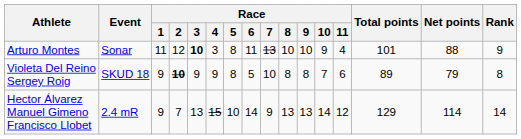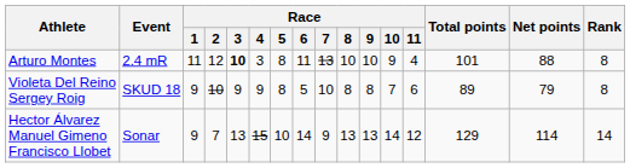 <table class=wikitable style="font-size:90%">
 <tr>
 <th rowspan="2">Athlete</th>
 <th rowspan="2">Event</th>
 <th colspan="11">Race</th>
 <th rowspan="2">Total points</th>
 <th rowspan="2">Net points</th>
 <th rowspan="2">Rank</th>
 </tr>
 <tr>
 <th width="15">1</th>
 <th width="15">2</th>
 <th width="15">3</th>
 <th width="15">4</th>
 <th width="15">5</th>
 <th width="15">6</th>
 <th width="15">7</th>
 <th width="15">8</th>
 <th width="15">9</th>
 <th width="15">10</th>
 <th width="15">11</th>
 </tr>
 <tr>
 <td><a href='#'>Arturo Montes</a></td>
-<td><a href='#'>Sonar</a></td>
+<td><a href='#'>2.4 mR</a></td>
 <td align="center">11</td>
 <td align="center">12</td>
 <td align="center"><strong>10</strong></td>
 <td align="center">3</td>
 <td align="center">8</td>
 <td align="center">11</td>
 <td align="center"><s>13</s></td>
 <td align="center">10</td>
 <td align="center">10</td>
 <td align="center">9</td>
 <td align="center">4</td>
 <td align="center">101</td>
 <td align="center">88</td>
-<td align="center">9</td>
+<td align="center">8</td>
 </tr>
 <tr>
 <td><a href='#'>Violeta Del Reino</a><br><a href='#'>Sergey Roig</a></td>
 <td><a href='#'>SKUD 18</a></td>
 <td align="center">9</td>
-<td align="center"><strong><s>10</s></strong></td>
+<td align="center"><s>10</s></td>
 <td align="center">9</td>
 <td align="center">9</td>
 <td align="center">8</td>
 <td align="center">5</td>
 <td align="center">10</td>
 <td align="center">8</td>
 <td align="center">8</td>
 <td align="center">7</td>
 <td align="center">6</td>
 <td align="center">89</td>
 <td align="center">79</td>
 <td align="center">8</td>
 </tr>
 <tr>
 <td><a href='#'>Hector Álvarez</a><br><a href='#'>Manuel Gimeno</a><br><a href='#'>Francisco Llobet</a></td>
-<td><a href='#'>2.4 mR</a></td>
+<td><a href='#'>Sonar</a></td>
 <td align="center">9</td>
 <td align="center">7</td>
 <td align="center">13</td>
 <td align="center"><s>15</s></td>
 <td align="center">10</td>
 <td align="center">14</td>
 <td align="center">9</td>
 <td align="center">13</td>
 <td align="center">13</td>
 <td align="center">14</td>
 <td align="center">12</td>
 <td align="center">129</td>
 <td align="center">114</td>
 <td align="center">14</td>
 </tr>
 </table>
